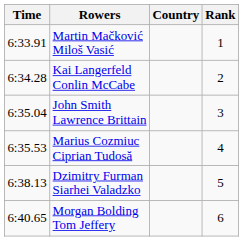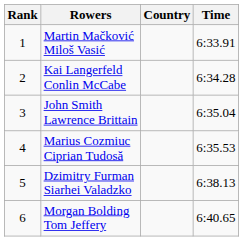 <table class="wikitable" style="text-align:center">
 <tr>
-<th>Time</th>
+<th>Rank</th>
 <th>Rowers</th>
 <th>Country</th>
-<th>Rank</th>
+<th>Time</th>
 </tr>
 <tr>
-<td>6:33.91</td>
+<td>1</td>
 <td align="left"><a href='#'>Martin Mačković</a><br><a href='#'>Miloš Vasić</a></td>
 <td align="left"></td>
-<td>1</td>
+<td>6:33.91</td>
 </tr>
 <tr>
-<td>6:34.28</td>
+<td>2</td>
 <td align="left"><a href='#'>Kai Langerfeld</a><br><a href='#'>Conlin McCabe</a></td>
 <td align="left"></td>
-<td>2</td>
+<td>6:34.28</td>
 </tr>
 <tr>
-<td>6:35.04</td>
+<td>3</td>
 <td align="left"><a href='#'>John Smith</a><br><a href='#'>Lawrence Brittain</a></td>
 <td align="left"></td>
-<td>3</td>
+<td>6:35.04</td>
 </tr>
 <tr>
-<td>6:35.53</td>
+<td>4</td>
 <td align="left"><a href='#'>Marius Cozmiuc</a><br><a href='#'>Ciprian Tudosă</a></td>
 <td align="left"></td>
-<td>4</td>
+<td>6:35.53</td>
 </tr>
 <tr>
-<td>6:38.13</td>
+<td>5</td>
 <td align="left"><a href='#'>Dzimitry Furman</a><br><a href='#'>Siarhei Valadzko</a></td>
 <td align="left"></td>
-<td>5</td>
+<td>6:38.13</td>
 </tr>
 <tr>
-<td>6:40.65</td>
+<td>6</td>
 <td align="left"><a href='#'>Morgan Bolding</a><br><a href='#'>Tom Jeffery</a></td>
 <td align="left"></td>
-<td>6</td>
+<td>6:40.65</td>
 </tr>
 </table>
